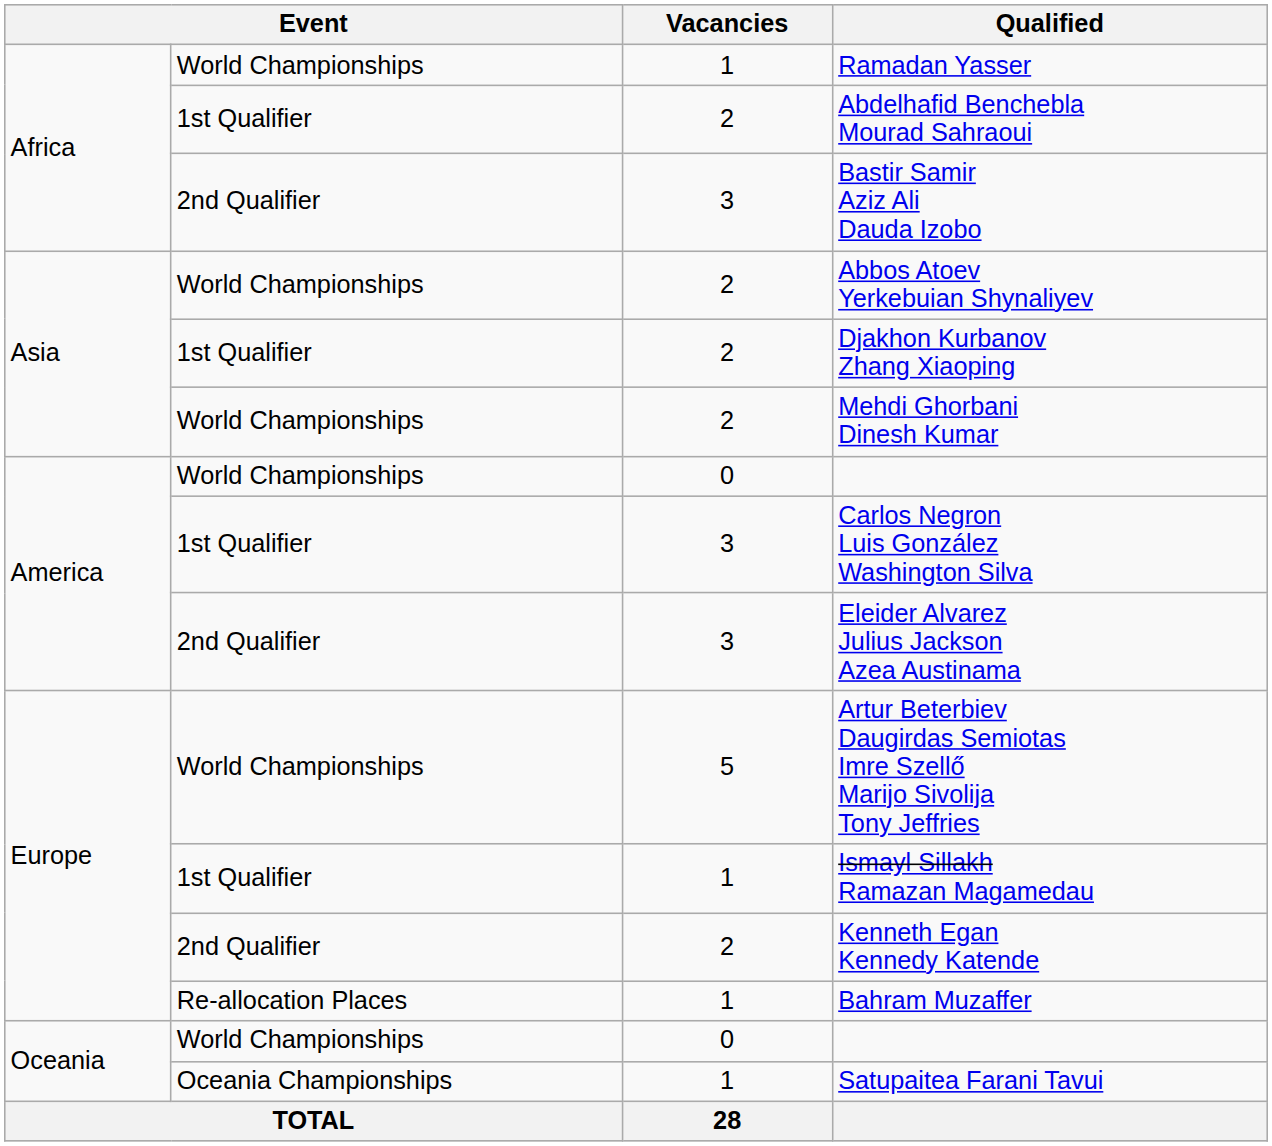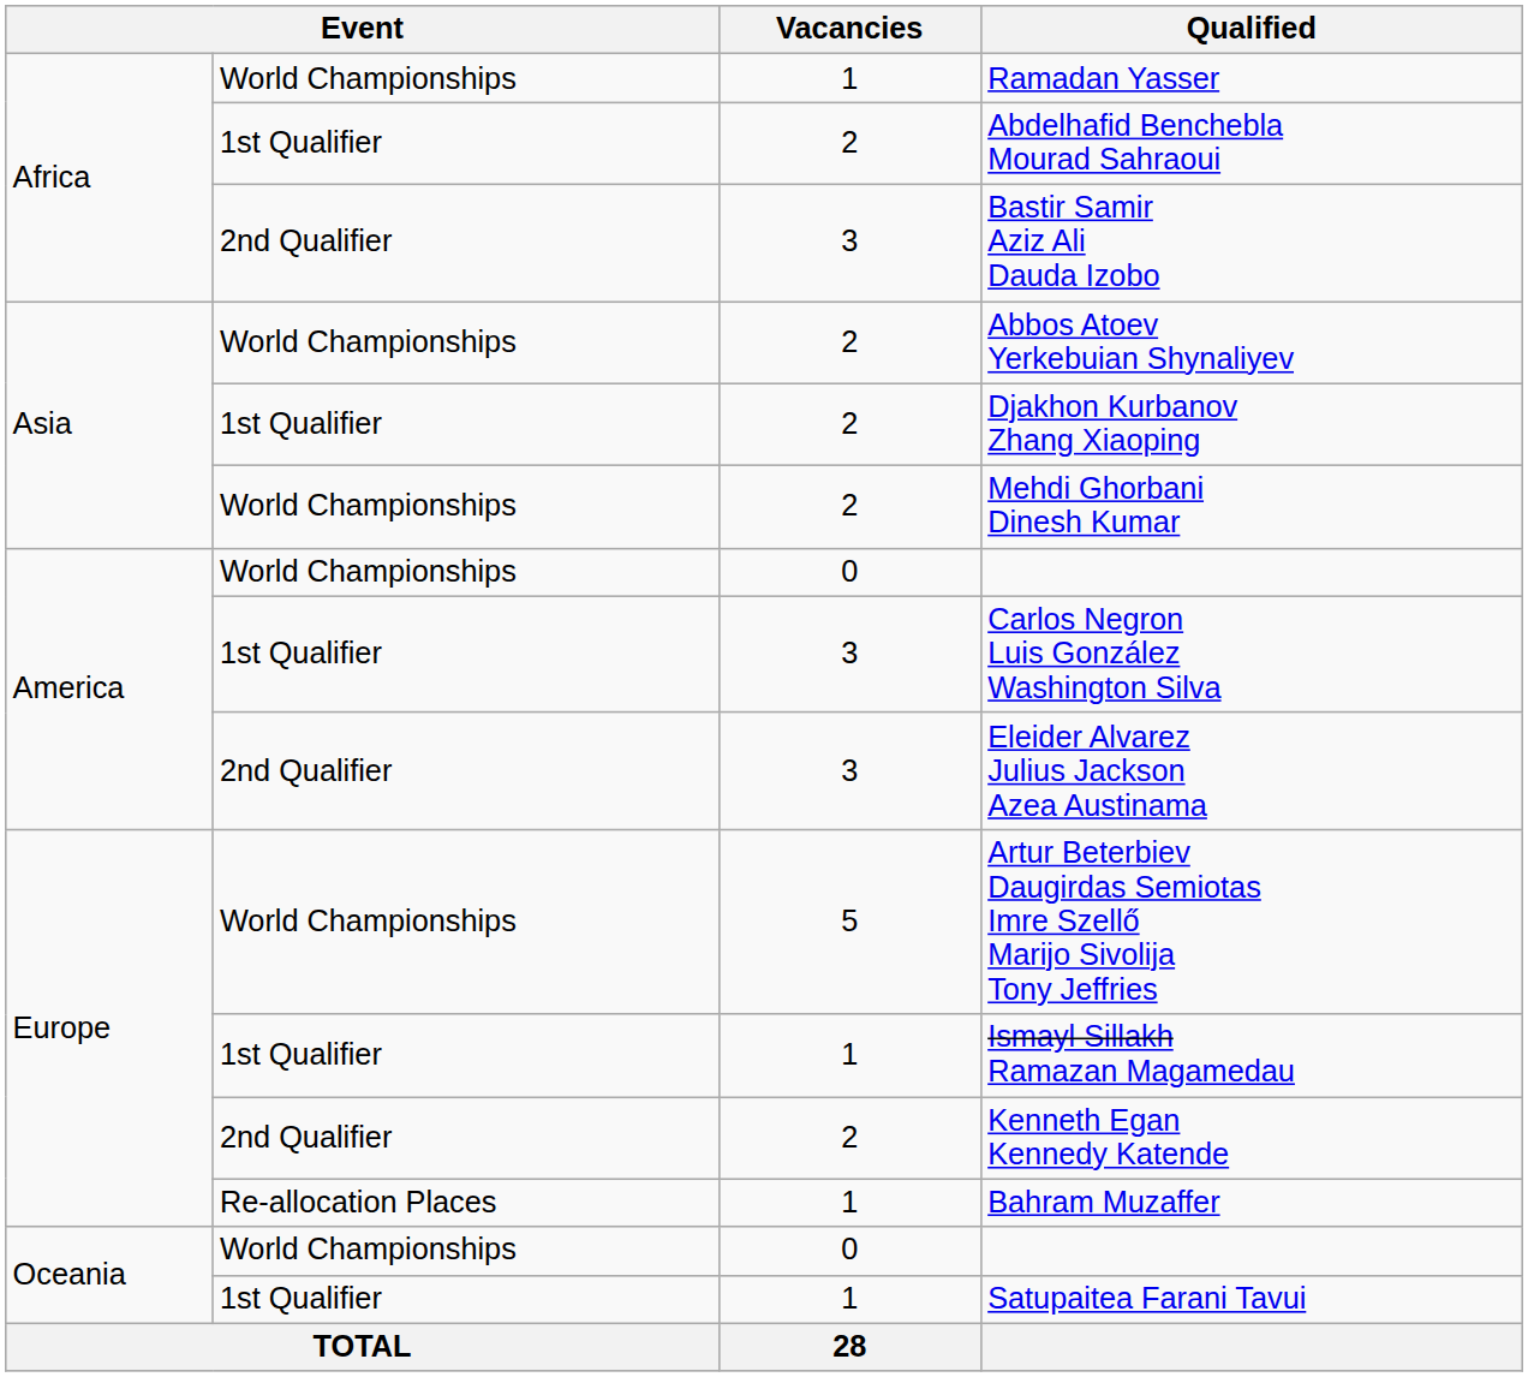 <table class = "wikitable" width=800>
 <tr>
 <th colspan="2">Event</th>
 <th>Vacancies</th>
 <th>Qualified</th>
 </tr>
 <tr>
 <td rowspan="3">Africa</td>
 <td>World Championships</td>
 <td align="center">1</td>
 <td> <a href='#'>Ramadan Yasser</a></td>
 </tr>
 <tr>
 <td>1st Qualifier</td>
 <td align="center">2</td>
 <td> <a href='#'>Abdelhafid Benchebla</a><br> <a href='#'>Mourad Sahraoui</a></td>
 </tr>
 <tr>
 <td>2nd Qualifier</td>
 <td align="center">3</td>
 <td> <a href='#'>Bastir Samir</a> <br>  <a href='#'>Aziz Ali</a> <br>  <a href='#'>Dauda Izobo</a></td>
 </tr>
 <tr>
 <td rowspan="3">Asia</td>
 <td>World Championships</td>
 <td align="center">2</td>
 <td> <a href='#'>Abbos Atoev</a><br> <a href='#'>Yerkebuian Shynaliyev</a></td>
 </tr>
 <tr>
 <td>1st Qualifier</td>
 <td align="center">2</td>
 <td> <a href='#'>Djakhon Kurbanov</a><br> <a href='#'>Zhang Xiaoping</a></td>
 </tr>
 <tr>
 <td>World Championships</td>
 <td align="center">2</td>
 <td> <a href='#'>Mehdi Ghorbani</a> <br>  <a href='#'>Dinesh Kumar</a></td>
 </tr>
 <tr>
 <td rowspan="3">America</td>
 <td>World Championships</td>
 <td align="center">0</td>
 <td></td>
 </tr>
 <tr>
 <td>1st Qualifier</td>
 <td align="center">3</td>
 <td> <a href='#'>Carlos Negron</a> <br>  <a href='#'>Luis González</a> <br>  <a href='#'>Washington Silva</a></td>
 </tr>
 <tr>
 <td>2nd Qualifier</td>
 <td align="center">3</td>
 <td> <a href='#'>Eleider Alvarez</a> <br>  <a href='#'>Julius Jackson</a> <br>  <a href='#'>Azea Austinama</a></td>
 </tr>
 <tr>
 <td rowspan="4">Europe</td>
 <td>World Championships</td>
 <td align="center">5</td>
 <td> <a href='#'>Artur Beterbiev</a><br> <a href='#'>Daugirdas Semiotas</a><br> <a href='#'>Imre Szellő</a><br> <a href='#'>Marijo Sivolija</a><br> <a href='#'>Tony Jeffries</a></td>
 </tr>
 <tr>
 <td>1st Qualifier</td>
 <td align="center">1</td>
 <td><s> <a href='#'>Ismayl Sillakh</a></s> <br>  <a href='#'>Ramazan Magamedau</a></td>
 </tr>
 <tr>
 <td>2nd Qualifier</td>
 <td align="center">2</td>
 <td> <a href='#'>Kenneth Egan</a> <br>  <a href='#'>Kennedy Katende</a></td>
 </tr>
 <tr>
 <td>Re-allocation Places</td>
 <td align="center">1</td>
 <td> <a href='#'>Bahram Muzaffer</a></td>
 </tr>
 <tr>
 <td rowspan="2">Oceania</td>
 <td>World Championships</td>
 <td align="center">0</td>
 <td></td>
 </tr>
 <tr>
-<td>Oceania Championships</td>
+<td>1st Qualifier</td>
 <td align="center">1</td>
 <td> <a href='#'>Satupaitea Farani Tavui</a></td>
 </tr>
 <tr>
 <th colspan="2">TOTAL</th>
 <th>28</th>
 <th></th>
 </tr>
 </table>
